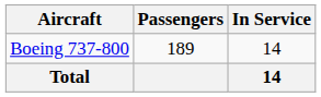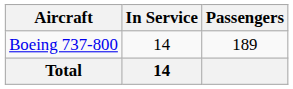 <table class="wikitable" style="margin:1em auto; text-align:center;">
 <tr>
 <th>Aircraft</th>
+<th>In Service</th>
 <th>Passengers</th>
-<th>In Service</th>
 </tr>
 <tr>
 <td><a href='#'>Boeing 737-800</a></td>
+<td>14</td>
 <td>189</td>
-<td>14</td>
 </tr>
 <tr>
 <th>Total</th>
+<th>14</th>
 <th></th>
-<th>14</th>
 </tr>
 </table>
